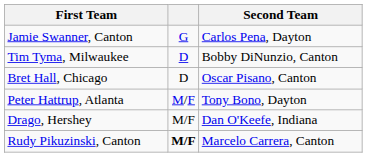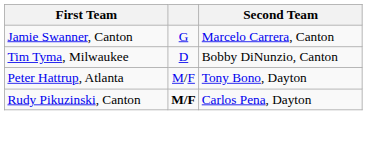 <table class="wikitable">
 <tr>
 <th width=190>First Team</th>
 <th width=28></th>
 <th width=190>Second Team</th>
 </tr>
 <tr>
 <td><a href='#'>Jamie Swanner</a>, Canton</td>
 <td align=center><a href='#'>G</a></td>
-<td><a href='#'>Carlos Pena</a>, Dayton</td>
+<td><a href='#'>Marcelo Carrera</a>, Canton</td>
 </tr>
 <tr>
 <td><a href='#'>Tim Tyma</a>, Milwaukee</td>
 <td align=center><a href='#'>D</a></td>
 <td>Bobby DiNunzio, Canton</td>
 </tr>
 <tr>
-<td><a href='#'>Bret Hall</a>, Chicago</td>
-<td align=center>D</td>
-<td><a href='#'>Oscar Pisano</a>, Canton</td>
-</tr>
-<tr>
 <td><a href='#'>Peter Hattrup</a>, Atlanta</td>
 <td align=center><a href='#'>M</a>/<a href='#'>F</a></td>
 <td><a href='#'>Tony Bono</a>, Dayton</td>
 </tr>
 <tr>
-<td><a href='#'>Drago</a>, Hershey</td>
-<td align=center>M/F</td>
-<td><a href='#'>Dan O'Keefe</a>, Indiana</td>
-</tr>
-<tr>
 <td><a href='#'>Rudy Pikuzinski</a>, Canton</td>
 <td align=center><strong>M/F</strong></td>
-<td><a href='#'>Marcelo Carrera</a>, Canton</td>
+<td><a href='#'>Carlos Pena</a>, Dayton</td>
 </tr>
 </table>
